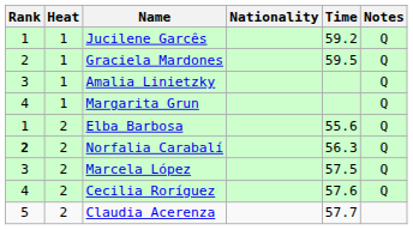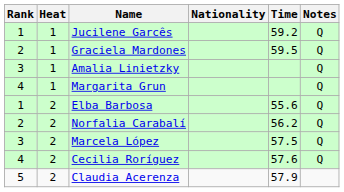 <table class="wikitable sortable" style="text-align:center">
 <tr>
 <th>Rank</th>
 <th>Heat</th>
 <th>Name</th>
 <th>Nationality</th>
 <th>Time</th>
 <th>Notes</th>
 </tr>
 <tr bgcolor=ccffcc>
 <td>1</td>
 <td>1</td>
 <td align=left><a href='#'>Jucilene Garcês</a></td>
 <td align=left></td>
 <td>59.2</td>
 <td>Q</td>
 </tr>
 <tr bgcolor=ccffcc>
 <td>2</td>
 <td>1</td>
 <td align=left><a href='#'>Graciela Mardones</a></td>
 <td align=left></td>
 <td>59.5</td>
 <td>Q</td>
 </tr>
 <tr bgcolor=ccffcc>
 <td>3</td>
 <td>1</td>
 <td align=left><a href='#'>Amalia Linietzky</a></td>
 <td align=left></td>
 <td></td>
 <td>Q</td>
 </tr>
 <tr bgcolor=ccffcc>
 <td>4</td>
 <td>1</td>
 <td align=left><a href='#'>Margarita Grun</a></td>
 <td align=left></td>
 <td></td>
 <td>Q</td>
 </tr>
 <tr bgcolor=ccffcc>
 <td>1</td>
 <td>2</td>
 <td align=left><a href='#'>Elba Barbosa</a></td>
 <td align=left></td>
 <td>55.6</td>
 <td>Q</td>
 </tr>
 <tr bgcolor=ccffcc>
-<td><strong>2</strong></td>
+<td>2</td>
 <td>2</td>
 <td align=left><a href='#'>Norfalia Carabalí</a></td>
 <td align=left></td>
-<td>56.3</td>
+<td>56.2</td>
 <td>Q</td>
 </tr>
 <tr bgcolor=ccffcc>
 <td>3</td>
 <td>2</td>
 <td align=left><a href='#'>Marcela López</a></td>
 <td align=left></td>
 <td>57.5</td>
 <td>Q</td>
 </tr>
 <tr bgcolor=ccffcc>
 <td>4</td>
 <td>2</td>
 <td align=left><a href='#'>Cecilia Roríguez</a></td>
 <td align=left></td>
 <td>57.6</td>
 <td>Q</td>
 </tr>
 <tr>
 <td>5</td>
 <td>2</td>
 <td align=left><a href='#'>Claudia Acerenza</a></td>
 <td align=left></td>
-<td>57.7</td>
+<td>57.9</td>
 <td></td>
 </tr>
 </table>
